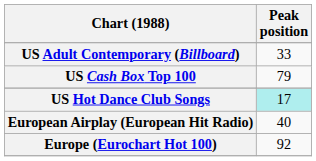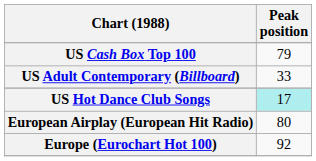 <table class="wikitable sortable plainrowheaders" style="text-align:center;">
 <tr>
 <th scope="col">Chart (1988)</th>
 <th scope="col">Peak<br>position</th>
 </tr>
 <tr>
 </tr>
 <tr>
 </tr>
 <tr>
 </tr>
 <tr>
 </tr>
 <tr>
+<th scope="row">US <a href='#'><em>Cash Box</em> Top 100</a></th>
+<td>79</td>
+</tr>
+<tr>
 <th scope="row">US <a href='#'>Adult Contemporary</a> (<em><a href='#'>Billboard</a></em>)</th>
 <td>33</td>
-</tr>
-<tr>
-<th scope="row">US <a href='#'><em>Cash Box</em> Top 100</a></th>
-<td>79</td>
 </tr>
 <tr>
 </tr>
 <tr>
 <th scope="row">US <a href='#'>Hot Dance Club Songs</a></th>
 <td style="background: paleturquoise; text-align:center;">17</td>
 </tr>
 <tr>
 <th scope="row">European Airplay (European Hit Radio)</th>
-<td style="text-align:center;">40</td>
+<td style="text-align:center;">80</td>
 </tr>
 <tr>
 <th scope="row">Europe (<a href='#'>Eurochart Hot 100</a>)</th>
 <td style="text-align:center;">92</td>
 </tr>
 <tr>
 </tr>
 </table>
